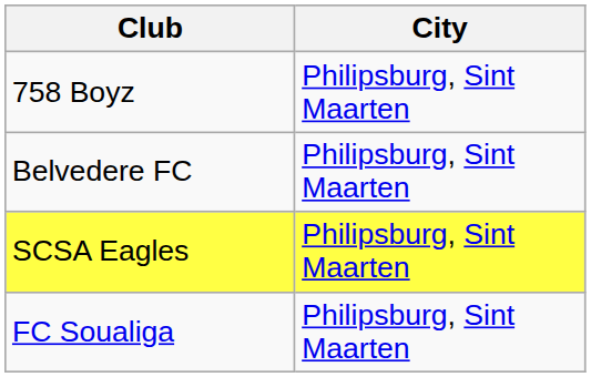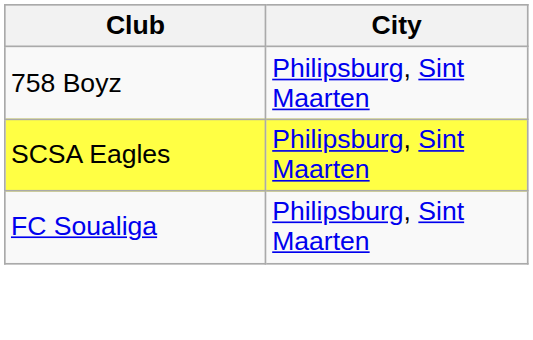 <table class="wikitable">
 <tr>
 <th width="150px">Club</th>
 <th width="150px">City</th>
 </tr>
 <tr>
 <td>758 Boyz</td>
-<td><a href='#'>Philipsburg</a>, <a href='#'>Sint Maarten</a></td>
-</tr>
-<tr>
-<td>Belvedere FC</td>
 <td><a href='#'>Philipsburg</a>, <a href='#'>Sint Maarten</a></td>
 </tr>
 <tr style="background:#ffff44">
 <td>SCSA Eagles</td>
 <td><a href='#'>Philipsburg</a>, <a href='#'>Sint Maarten</a></td>
 </tr>
 <tr>
 <td><a href='#'>FC Soualiga</a></td>
 <td><a href='#'>Philipsburg</a>, <a href='#'>Sint Maarten</a></td>
 </tr>
 </table>
